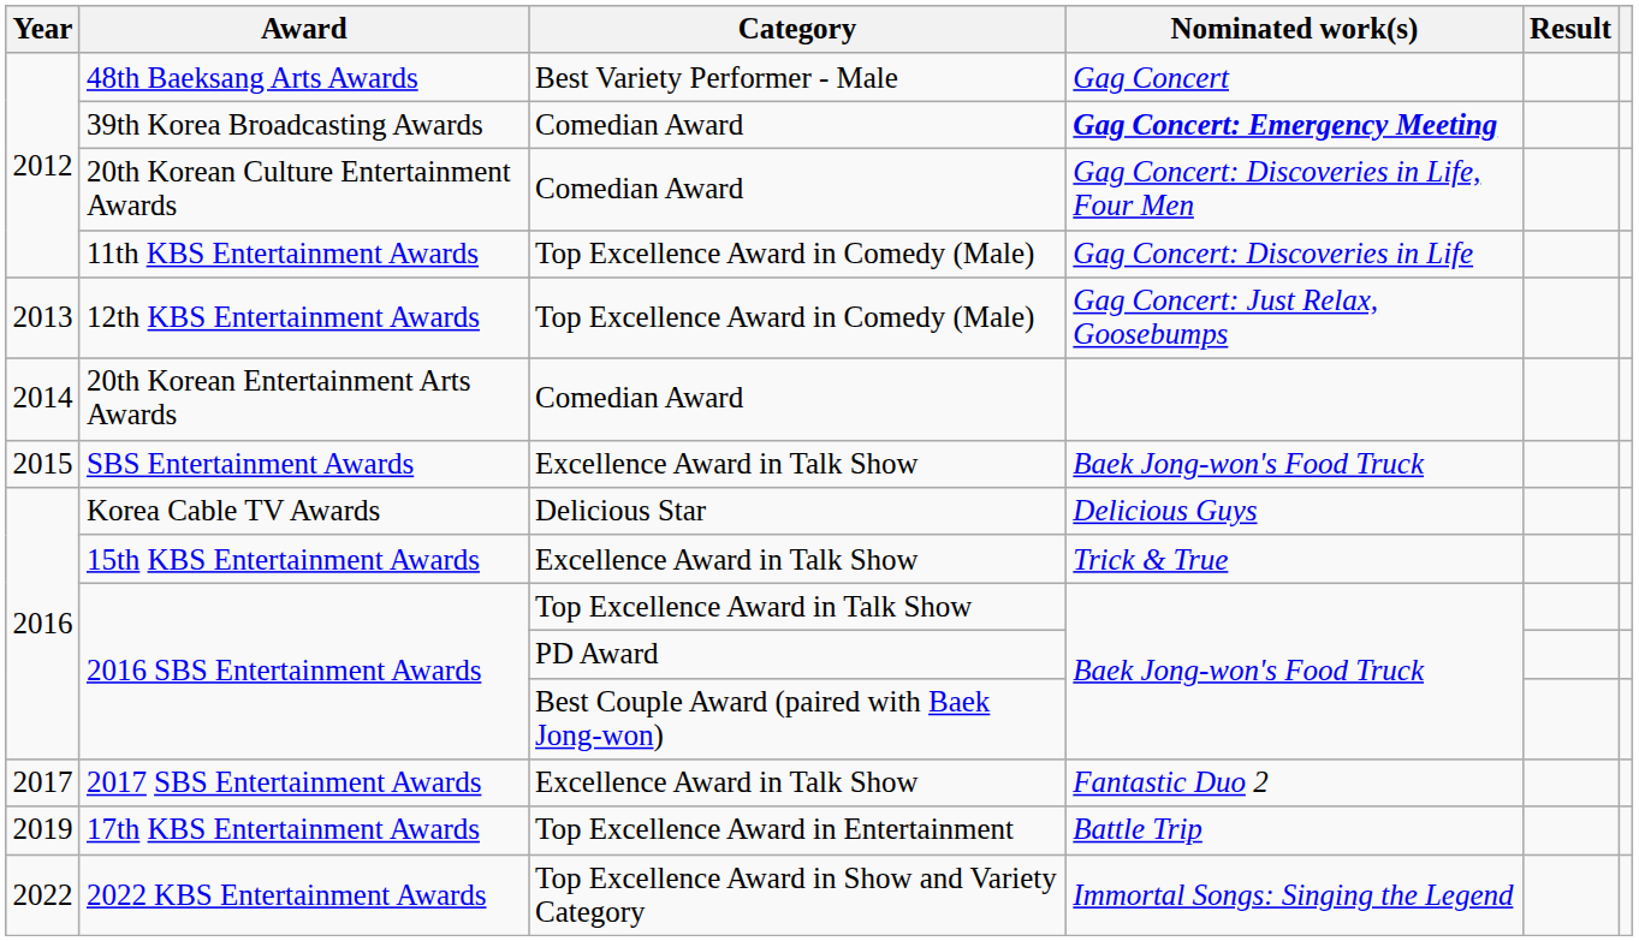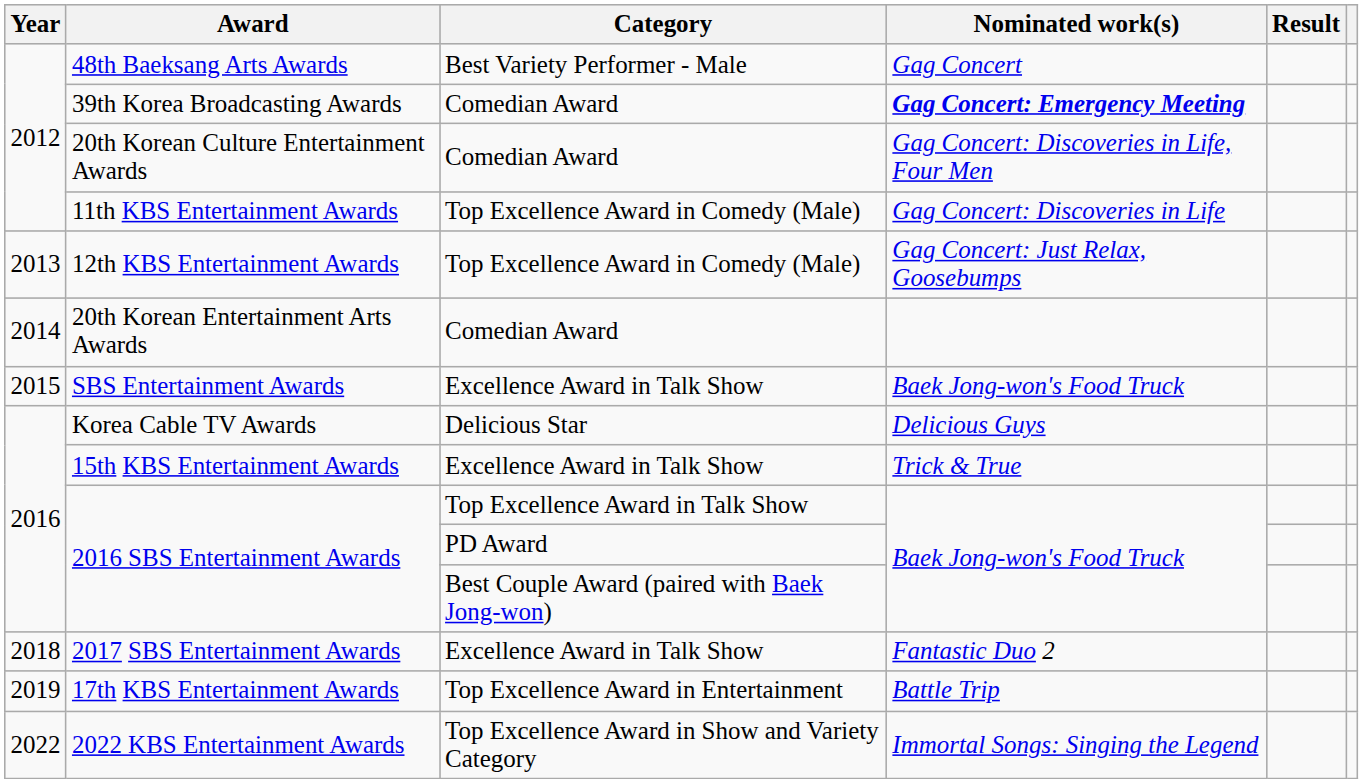 <table class="wikitable sortable">
 <tr>
 <th>Year</th>
 <th>Award</th>
 <th>Category</th>
 <th>Nominated work(s)</th>
 <th>Result</th>
 <th class="unsortable"></th>
 </tr>
 <tr>
 <td rowspan="4">2012</td>
 <td><a href='#'>48th Baeksang Arts Awards</a></td>
 <td>Best Variety Performer - Male</td>
 <td><em><a href='#'>Gag Concert</a></em></td>
 <td></td>
 <td></td>
 </tr>
 <tr>
 <td>39th Korea Broadcasting Awards</td>
 <td>Comedian Award</td>
 <td><strong><em><a href='#'>Gag Concert: Emergency Meeting</a></em></strong></td>
 <td></td>
 <td></td>
 </tr>
 <tr>
 <td>20th Korean Culture Entertainment Awards</td>
 <td>Comedian Award</td>
 <td><em><a href='#'>Gag Concert: Discoveries in Life, Four Men</a></em></td>
 <td></td>
 <td></td>
 </tr>
 <tr>
 <td>11th <a href='#'>KBS Entertainment Awards</a></td>
 <td>Top Excellence Award in Comedy (Male)</td>
 <td><em><a href='#'>Gag Concert: Discoveries in Life</a></em></td>
 <td></td>
 <td></td>
 </tr>
 <tr>
 <td>2013</td>
 <td>12th <a href='#'>KBS Entertainment Awards</a></td>
 <td>Top Excellence Award in Comedy (Male)</td>
 <td><em><a href='#'>Gag Concert: Just Relax, Goosebumps</a></em></td>
 <td></td>
 <td></td>
 </tr>
 <tr>
 <td>2014</td>
 <td>20th Korean Entertainment Arts Awards</td>
 <td>Comedian Award</td>
 <td></td>
 <td></td>
 <td></td>
 </tr>
 <tr>
 <td>2015</td>
 <td><a href='#'>SBS Entertainment Awards</a></td>
 <td>Excellence Award in Talk Show</td>
 <td><em><a href='#'>Baek Jong-won's Food Truck</a></em></td>
 <td></td>
 <td></td>
 </tr>
 <tr>
 <td rowspan="5">2016</td>
 <td>Korea Cable TV Awards</td>
 <td>Delicious Star</td>
 <td><em><a href='#'>Delicious Guys</a></em></td>
 <td></td>
 <td></td>
 </tr>
 <tr>
 <td><a href='#'>15th</a> <a href='#'>KBS Entertainment Awards</a></td>
 <td>Excellence Award in Talk Show</td>
 <td><em><a href='#'>Trick & True</a></em></td>
 <td></td>
 <td></td>
 </tr>
 <tr>
 <td rowspan="3"><a href='#'>2016 SBS Entertainment Awards</a></td>
 <td>Top Excellence Award in Talk Show</td>
 <td rowspan="3"><em><a href='#'>Baek Jong-won's Food Truck</a></em></td>
 <td></td>
 <td></td>
 </tr>
 <tr>
 <td>PD Award</td>
 <td></td>
 <td></td>
 </tr>
 <tr>
 <td>Best Couple Award (paired with <a href='#'>Baek Jong-won</a>)</td>
 <td></td>
 <td></td>
 </tr>
 <tr>
-<td>2017</td>
+<td>2018</td>
 <td><a href='#'>2017</a> <a href='#'>SBS Entertainment Awards</a></td>
 <td>Excellence Award in Talk Show</td>
 <td><em><a href='#'>Fantastic Duo</a> 2</em></td>
 <td></td>
 <td></td>
 </tr>
 <tr>
 <td>2019</td>
 <td><a href='#'>17th</a> <a href='#'>KBS Entertainment Awards</a></td>
 <td>Top Excellence Award in Entertainment</td>
 <td><em><a href='#'>Battle Trip</a></em></td>
 <td></td>
 <td></td>
 </tr>
 <tr>
 <td>2022</td>
 <td><a href='#'>2022 KBS Entertainment Awards</a></td>
 <td>Top Excellence Award in Show and Variety Category</td>
 <td><em><a href='#'>Immortal Songs: Singing the Legend</a></em></td>
 <td></td>
 <td></td>
 </tr>
 </table>
